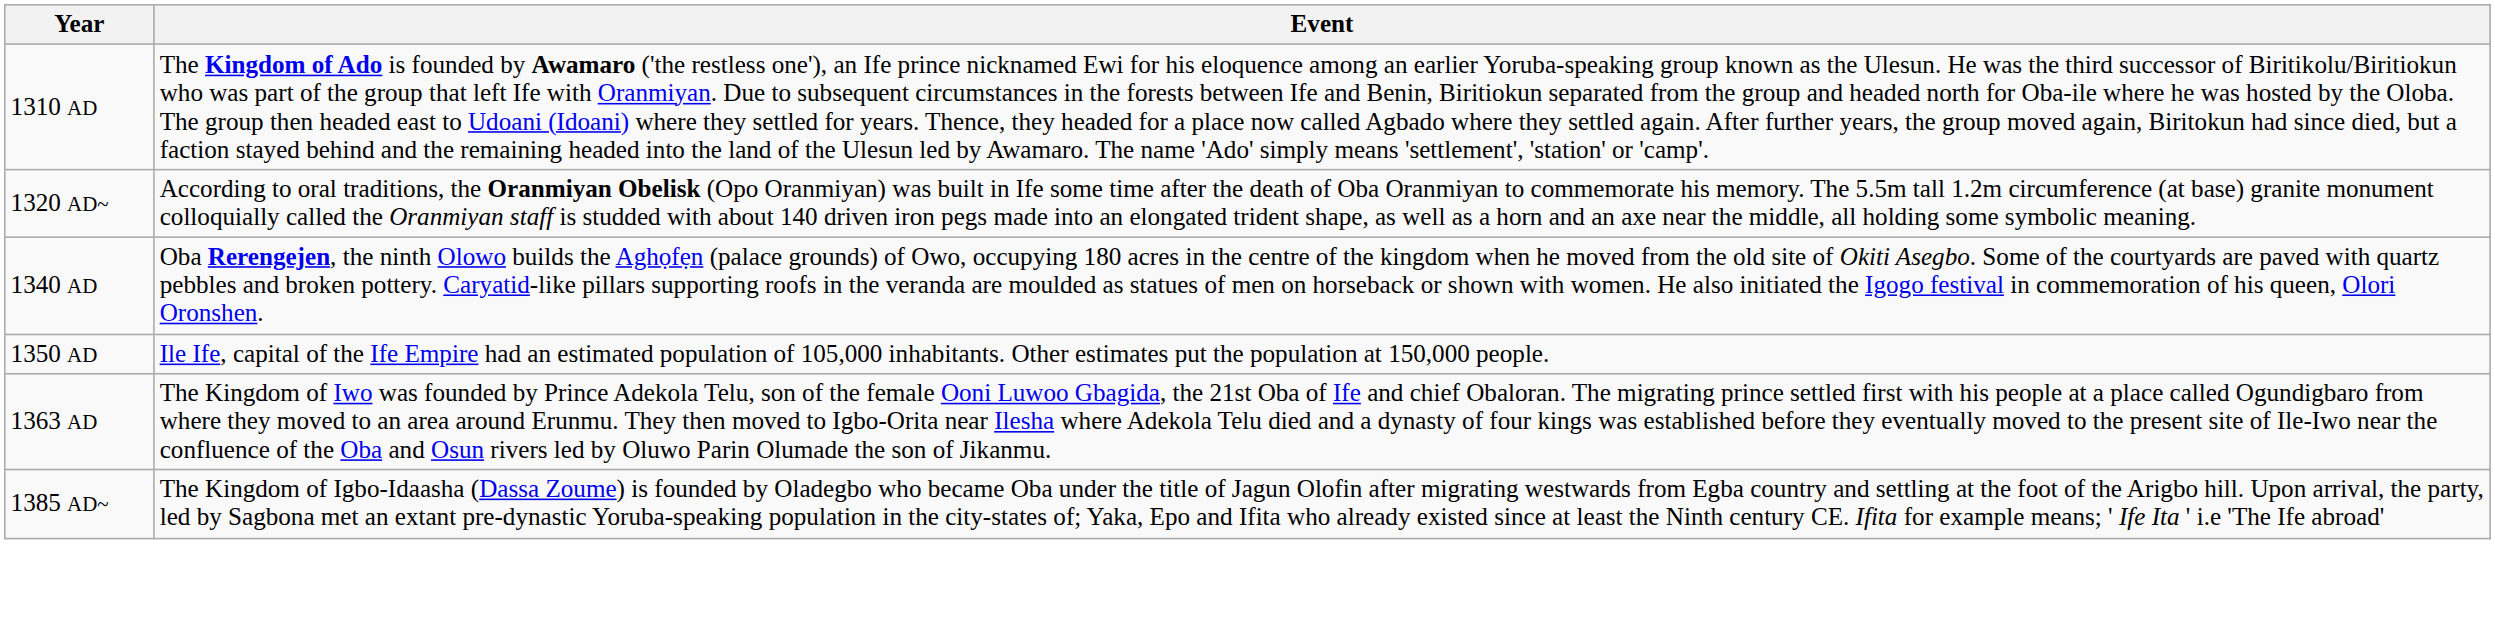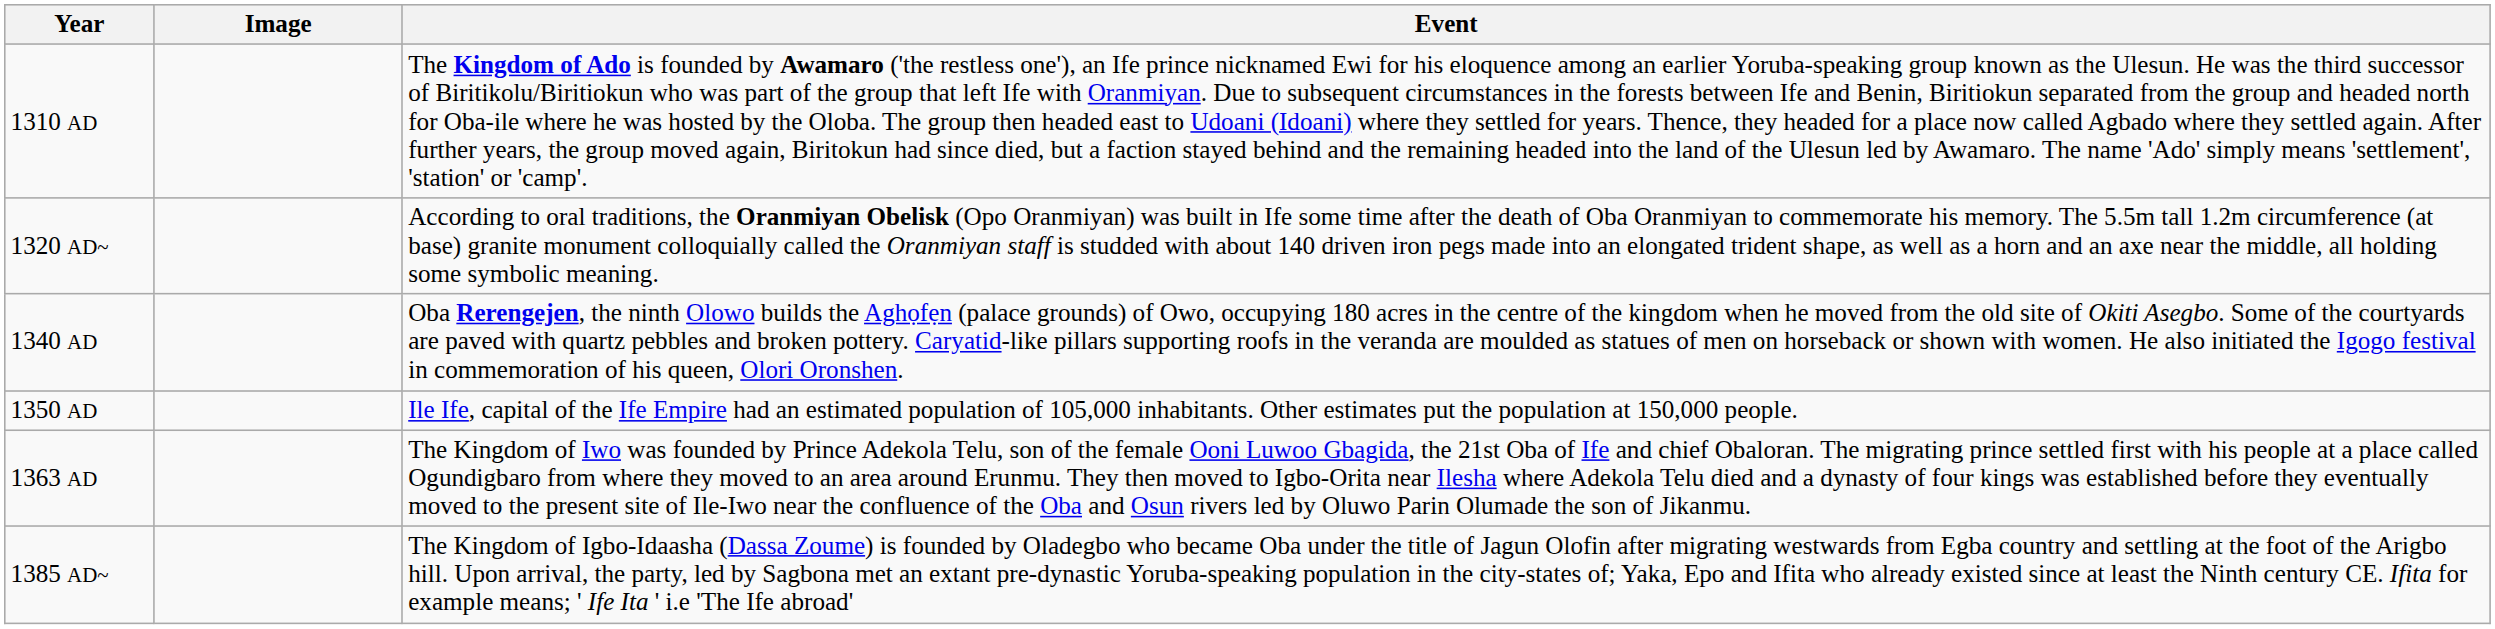 <table class="wikitable" width="100%">
 <tr>
 <th style="width:6%">Year</th>
+<th style="width:10%">Image</th>
 <th>Event</th>
 </tr>
 <tr>
 <td>1310 <small>AD</small></td>
+<td></td>
 <td>The <strong><a href='#'>Kingdom of Ado</a></strong> is founded by <strong>Awamaro</strong> ('the restless one'), an Ife prince nicknamed Ewi for his eloquence among an earlier Yoruba-speaking group known as the Ulesun. He was the third successor of Biritikolu/Biritiokun who was part of the group that left Ife with <a href='#'>Oranmiyan</a>. Due to subsequent circumstances in the forests between Ife and Benin, Biritiokun separated from the group and headed north for Oba-ile where he was hosted by the Oloba. The group then headed east to <a href='#'>Udoani (Idoani)</a> where they settled for years. Thence, they headed for a place now called Agbado where they settled again. After further years, the group moved again, Biritokun had since died, but a faction stayed behind and the remaining headed into the land of the Ulesun led by Awamaro. The name 'Ado' simply means 'settlement', 'station' or 'camp'.</td>
 </tr>
 <tr>
 <td>1320 <small>AD~</small></td>
+<td></td>
 <td>According to oral traditions, the <strong>Oranmiyan Obelisk</strong> (Opo Oranmiyan) was built in Ife some time after the death of Oba Oranmiyan to commemorate his memory. The 5.5m tall 1.2m circumference (at base) granite monument colloquially called the <em>Oranmiyan staff</em> is studded with about 140 driven iron pegs made into an elongated trident shape, as well as a horn and an axe near the middle, all holding some symbolic meaning.</td>
 </tr>
 <tr>
 <td>1340 <small>AD</small></td>
+<td></td>
 <td>Oba <strong><a href='#'>Rerengejen</a></strong>, the ninth <a href='#'>Olowo</a> builds the <a href='#'>Aghọfẹn</a> (palace grounds) of Owo, occupying 180 acres in the centre of the kingdom when he moved from the old site of <em>Okiti Asegbo</em>. Some of the courtyards are paved with quartz pebbles and broken pottery. <a href='#'>Caryatid</a>-like pillars supporting roofs in the veranda are moulded as statues of men on horseback or shown with women. He also initiated the <a href='#'>Igogo festival</a> in commemoration of his queen, <a href='#'>Olori Oronshen</a>.</td>
 </tr>
 <tr>
 <td>1350 <small>AD</small></td>
+<td></td>
 <td><a href='#'>Ile Ife</a>, capital of the <a href='#'>Ife Empire</a> had an estimated population of 105,000 inhabitants. Other estimates put the population at 150,000 people.</td>
 </tr>
 <tr>
 <td>1363 <small>AD</small></td>
+<td></td>
 <td>The Kingdom of <a href='#'>Iwo</a> was founded by Prince Adekola Telu, son of the female <a href='#'>Ooni Luwoo Gbagida</a>, the 21st Oba of <a href='#'>Ife</a> and chief Obaloran. The migrating prince settled first with his people at a place called Ogundigbaro from where they moved to an area around Erunmu. They then moved to Igbo-Orita near <a href='#'>Ilesha</a> where Adekola Telu died and a dynasty of four kings was established before they eventually moved to the present site of Ile-Iwo near the confluence of the <a href='#'>Oba</a> and <a href='#'>Osun</a> rivers led by Oluwo Parin Olumade the son of Jikanmu.</td>
 </tr>
 <tr>
 <td>1385 <small>AD~</small></td>
+<td></td>
 <td>The Kingdom of Igbo-Idaasha (<a href='#'>Dassa Zoume</a>) is founded by Oladegbo who became Oba under the title of Jagun Olofin after migrating westwards from Egba country and settling at the foot of the Arigbo hill. Upon arrival, the party, led by Sagbona met an extant pre-dynastic Yoruba-speaking population in the city-states of; Yaka, Epo and Ifita who already existed since at least the Ninth century CE. <em>Ifita</em> for example means; ' <em>Ife Ita</em> ' i.e 'The Ife abroad'</td>
 </tr>
 </table>
